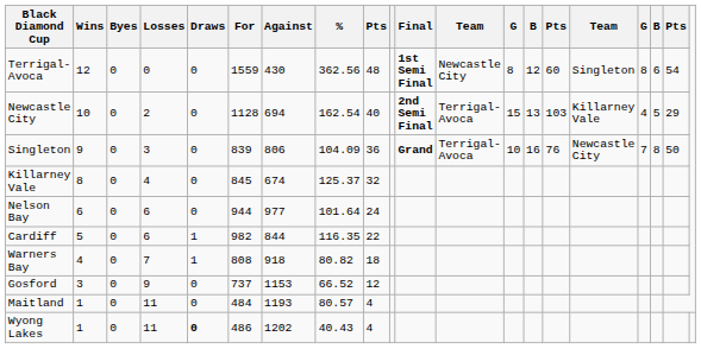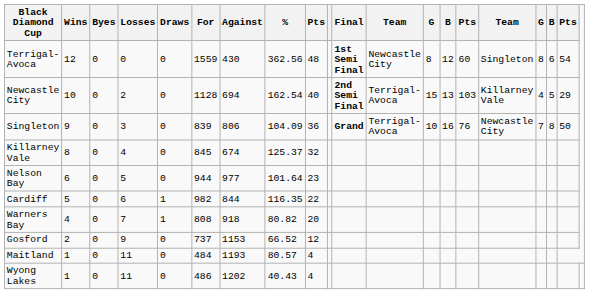 <table style="font-size: 85%; text-align: left;" class="wikitable">
 <tr>
 <th>Black Diamond Cup</th>
 <th>Wins</th>
 <th>Byes</th>
 <th>Losses</th>
 <th>Draws</th>
 <th>For</th>
 <th>Against</th>
 <th>%</th>
 <th>Pts</th>
 <th></th>
 <th>Final</th>
 <th>Team</th>
 <th>G</th>
 <th>B</th>
 <th>Pts</th>
 <th>Team</th>
 <th>G</th>
 <th>B</th>
 <th>Pts</th>
 </tr>
 <tr>
 <td>Terrigal-Avoca</td>
 <td>12</td>
 <td>0</td>
 <td>0</td>
 <td>0</td>
 <td>1559</td>
 <td>430</td>
 <td>362.56</td>
 <td>48</td>
 <td></td>
 <td><strong>1st Semi Final</strong></td>
 <td>Newcastle City</td>
 <td>8</td>
 <td>12</td>
 <td>60</td>
 <td>Singleton</td>
 <td>8</td>
 <td>6</td>
 <td>54</td>
 </tr>
 <tr>
 <td>Newcastle City</td>
 <td>10</td>
 <td>0</td>
 <td>2</td>
 <td>0</td>
 <td>1128</td>
 <td>694</td>
 <td>162.54</td>
 <td>40</td>
 <td></td>
 <td><strong>2nd Semi  Final</strong></td>
 <td>Terrigal-Avoca</td>
 <td>15</td>
 <td>13</td>
 <td>103</td>
 <td>Killarney Vale</td>
 <td>4</td>
 <td>5</td>
 <td>29</td>
 </tr>
 <tr>
 <td>Singleton</td>
 <td>9</td>
 <td>0</td>
 <td>3</td>
 <td>0</td>
 <td>839</td>
 <td>806</td>
 <td>104.09</td>
 <td>36</td>
 <td></td>
 <td><strong>Grand</strong></td>
 <td>Terrigal-Avoca</td>
 <td>10</td>
 <td>16</td>
 <td>76</td>
 <td>Newcastle City</td>
 <td>7</td>
 <td>8</td>
 <td>50</td>
 </tr>
 <tr>
 <td>Killarney Vale</td>
 <td>8</td>
 <td>0</td>
 <td>4</td>
 <td>0</td>
 <td>845</td>
 <td>674</td>
 <td>125.37</td>
 <td>32</td>
 <td></td>
 <td></td>
 <td></td>
 <td></td>
 <td></td>
 <td></td>
 <td></td>
 <td></td>
 <td></td>
 <td></td>
 </tr>
 <tr>
 <td>Nelson Bay</td>
 <td>6</td>
 <td>0</td>
-<td>6</td>
+<td>5</td>
 <td>0</td>
 <td>944</td>
 <td>977</td>
 <td>101.64</td>
-<td>24</td>
+<td>23</td>
 <td></td>
 <td></td>
 <td></td>
 <td></td>
 <td></td>
 <td></td>
 <td></td>
 <td></td>
 <td></td>
 <td></td>
 </tr>
 <tr>
 <td>Cardiff</td>
 <td>5</td>
 <td>0</td>
 <td>6</td>
 <td>1</td>
 <td>982</td>
 <td>844</td>
 <td>116.35</td>
 <td>22</td>
 <td></td>
 <td></td>
 <td></td>
 <td></td>
 <td></td>
 <td></td>
 <td></td>
 <td></td>
 <td></td>
 <td></td>
 </tr>
 <tr>
 <td>Warners Bay</td>
 <td>4</td>
 <td>0</td>
 <td>7</td>
 <td>1</td>
 <td>808</td>
 <td>918</td>
 <td>80.82</td>
-<td>18</td>
+<td>20</td>
 <td></td>
 <td></td>
 <td></td>
 <td></td>
 <td></td>
 <td></td>
 <td></td>
 <td></td>
 <td></td>
 <td></td>
 </tr>
 <tr>
 <td>Gosford</td>
-<td>3</td>
+<td>2</td>
 <td>0</td>
 <td>9</td>
 <td>0</td>
 <td>737</td>
 <td>1153</td>
 <td>66.52</td>
 <td>12</td>
 <td></td>
 <td></td>
 <td></td>
 <td></td>
 <td></td>
 <td></td>
 <td></td>
 <td></td>
 <td></td>
 <td></td>
 </tr>
 <tr>
 <td>Maitland</td>
 <td>1</td>
 <td>0</td>
 <td>11</td>
 <td>0</td>
 <td>484</td>
 <td>1193</td>
 <td>80.57</td>
 <td>4</td>
 <td></td>
 <td></td>
 <td></td>
 <td></td>
 <td></td>
 <td></td>
 <td></td>
 <td></td>
 <td></td>
 </tr>
 <tr>
 <td>Wyong Lakes</td>
 <td>1</td>
 <td>0</td>
 <td>11</td>
-<td><strong>0</strong></td>
+<td>0</td>
 <td>486</td>
 <td>1202</td>
 <td>40.43</td>
 <td>4</td>
 <td></td>
 <td></td>
 <td></td>
 <td></td>
 <td></td>
 <td></td>
 <td></td>
 <td></td>
 <td></td>
 <td></td>
 <td></td>
 </tr>
 </table>
